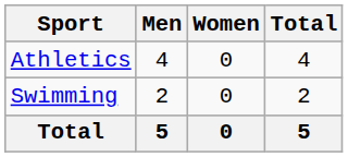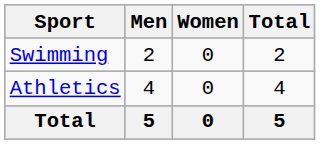 <table class="wikitable sortable" style="text-align:center;">
 <tr>
 <th>Sport</th>
 <th>Men</th>
 <th>Women</th>
 <th>Total</th>
 </tr>
 <tr>
+<td align=left> <a href='#'>Swimming</a></td>
+<td>2</td>
+<td>0</td>
+<td>2</td>
+</tr>
+<tr>
 <td align=left> <a href='#'>Athletics</a></td>
 <td>4</td>
 <td>0</td>
 <td>4</td>
-</tr>
-<tr>
-<td align=left> <a href='#'>Swimming</a></td>
-<td>2</td>
-<td>0</td>
-<td>2</td>
 </tr>
 <tr>
 <th>Total</th>
 <th>5</th>
 <th>0</th>
 <th>5</th>
 </tr>
 </table>
